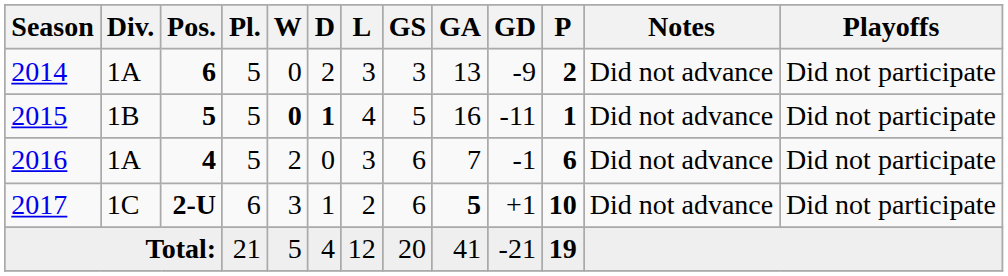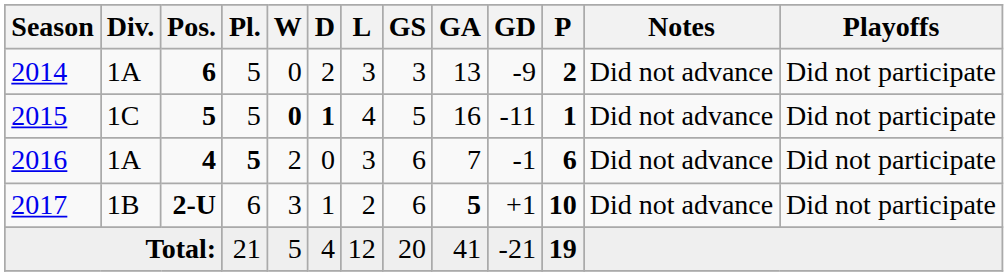 <table class="wikitable">
 <tr style="background:#efefef;">
 <th>Season</th>
 <th>Div.</th>
 <th>Pos.</th>
 <th>Pl.</th>
 <th>W</th>
 <th>D</th>
 <th>L</th>
 <th>GS</th>
 <th>GA</th>
 <th>GD</th>
 <th>P</th>
 <th>Notes</th>
 <th>Playoffs</th>
 </tr>
 <tr>
 <td><a href='#'>2014</a></td>
 <td>1A</td>
 <td align=right><strong>6</strong></td>
 <td align=right>5</td>
 <td align=right>0</td>
 <td align=right>2</td>
 <td align=right>3</td>
 <td align=right>3</td>
 <td align=right>13</td>
 <td align=right>-9</td>
 <td align=right><strong>2</strong></td>
 <td>Did not advance</td>
 <td>Did not participate</td>
 </tr>
 <tr>
 <td><a href='#'>2015</a></td>
-<td>1B</td>
+<td>1C</td>
 <td align=right><strong>5</strong></td>
 <td align=right>5</td>
 <td align=right><strong>0</strong></td>
 <td align=right><strong>1</strong></td>
 <td align=right>4</td>
 <td align=right>5</td>
 <td align=right>16</td>
 <td align=right>-11</td>
 <td align=right><strong>1</strong></td>
 <td>Did not advance</td>
 <td>Did not participate</td>
 </tr>
 <tr>
 <td><a href='#'>2016</a></td>
 <td>1A</td>
 <td align=right><strong>4</strong></td>
-<td align=right>5</td>
+<td align=right><strong>5</strong></td>
 <td align=right>2</td>
 <td align=right>0</td>
 <td align=right>3</td>
 <td align=right>6</td>
 <td align=right>7</td>
 <td align=right>-1</td>
 <td align=right><strong>6</strong></td>
 <td>Did not advance</td>
 <td>Did not participate</td>
 </tr>
 <tr>
 <td><a href='#'>2017</a></td>
-<td>1C</td>
+<td>1B</td>
 <td align=right><strong>2-U</strong></td>
 <td align=right>6</td>
 <td align=right>3</td>
 <td align=right>1</td>
 <td align=right>2</td>
 <td align=right>6</td>
 <td align=right><strong>5</strong></td>
 <td align=right>+1</td>
 <td align=right><strong>10</strong></td>
 <td>Did not advance</td>
 <td>Did not participate</td>
 </tr>
 <tr style="background:#efefef">
 <td align=right colspan=3><strong>Total:</strong></td>
 <td align=right>21</td>
 <td align=right>5</td>
 <td align=right>4</td>
 <td align=right>12</td>
 <td align=right>20</td>
 <td align=right>41</td>
 <td align=right>-21</td>
 <td align=right><strong>19</strong></td>
 <td colspan=3 bgcolor=#efefef></td>
 </tr>
 </table>
